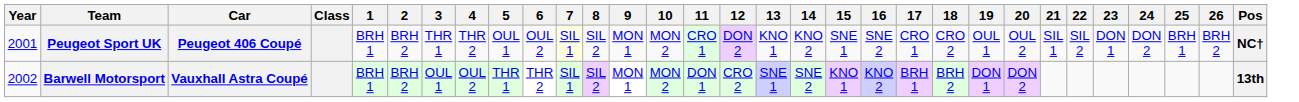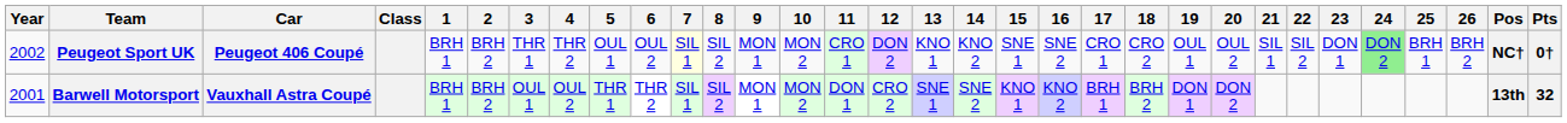 <table class="wikitable" style="text-align:center; font-size:85%">
 <tr>
 <th>Year</th>
 <th>Team</th>
 <th>Car</th>
 <th>Class</th>
 <th>1</th>
 <th>2</th>
 <th>3</th>
 <th>4</th>
 <th>5</th>
 <th>6</th>
 <th>7</th>
 <th>8</th>
 <th>9</th>
 <th>10</th>
 <th>11</th>
 <th>12</th>
 <th>13</th>
 <th>14</th>
 <th>15</th>
 <th>16</th>
 <th>17</th>
 <th>18</th>
 <th>19</th>
 <th>20</th>
 <th>21</th>
 <th>22</th>
 <th>23</th>
 <th>24</th>
 <th>25</th>
 <th>26</th>
 <th>Pos</th>
+<th>Pts</th>
 </tr>
 <tr>
-<td><a href='#'>2001</a></td>
+<td><a href='#'>2002</a></td>
 <th nowrap><a href='#'>Peugeot Sport UK</a></th>
 <th nowrap><a href='#'>Peugeot 406 Coupé</a></th>
 <th><span></span></th>
 <td><a href='#'>BRH<br>1</a></td>
 <td><a href='#'>BRH<br>2</a></td>
 <td><a href='#'>THR<br>1</a></td>
 <td><a href='#'>THR<br>2</a></td>
 <td><a href='#'>OUL<br>1</a></td>
 <td><a href='#'>OUL<br>2</a></td>
 <td style="background: lightyellow;"><a href='#'>SIL<br>1</a></td>
 <td><a href='#'>SIL<br>2</a></td>
 <td><a href='#'>MON<br>1</a></td>
 <td><a href='#'>MON<br>2</a></td>
 <td style="background:#DFFFDF;"><a href='#'>CRO<br>1</a><br></td>
 <td style="background:#EFCFFF;"><a href='#'>DON<br>2</a><br></td>
 <td><a href='#'>KNO<br>1</a></td>
 <td><a href='#'>KNO<br>2</a></td>
 <td><a href='#'>SNE<br>1</a></td>
 <td><a href='#'>SNE<br>2</a></td>
 <td><a href='#'>CRO<br>1</a></td>
 <td><a href='#'>CRO<br>2</a></td>
 <td><a href='#'>OUL<br>1</a></td>
 <td><a href='#'>OUL<br>2</a></td>
 <td><a href='#'>SIL<br>1</a></td>
 <td><a href='#'>SIL<br>2</a></td>
 <td><a href='#'>DON<br>1</a></td>
-<td><a href='#'>DON<br>2</a></td>
+<td style="background: lightgreen;"><a href='#'>DON<br>2</a></td>
 <td><a href='#'>BRH<br>1</a></td>
 <td><a href='#'>BRH<br>2</a></td>
 <th>NC†</th>
+<th>0†</th>
 </tr>
 <tr>
-<td><a href='#'>2002</a></td>
+<td><a href='#'>2001</a></td>
 <th nowrap><a href='#'>Barwell Motorsport</a></th>
 <th nowrap><a href='#'>Vauxhall Astra Coupé</a></th>
 <th><span></span></th>
 <td style="background:#DFFFDF;"><a href='#'>BRH<br>1</a><br></td>
 <td style="background:#DFFFDF;"><a href='#'>BRH<br>2</a><br></td>
 <td style="background:#DFFFDF;"><a href='#'>OUL<br>1</a><br></td>
 <td style="background:#DFFFDF;"><a href='#'>OUL<br>2</a><br></td>
 <td style="background:#DFFFDF;"><a href='#'>THR<br>1</a><br></td>
 <td style="background:#FFFFFF;"><a href='#'>THR<br>2</a><br></td>
 <td style="background:#DFFFDF;"><a href='#'>SIL<br>1</a><br></td>
 <td style="background:#EFCFFF;"><a href='#'>SIL<br>2</a><br></td>
 <td style="background:#FFFFFF;"><a href='#'>MON<br>1</a><br></td>
 <td style="background:#DFFFDF;"><a href='#'>MON<br>2</a><br></td>
 <td style="background:#DFFFDF;"><a href='#'>DON<br>1</a><br></td>
 <td style="background:#DFFFDF;"><a href='#'>CRO<br>2</a><br></td>
 <td style="background:#CFCFFF;"><a href='#'>SNE<br>1</a><br></td>
 <td style="background:#DFFFDF;"><a href='#'>SNE<br>2</a><br></td>
 <td style="background:#EFCFFF;"><a href='#'>KNO<br>1</a><br></td>
 <td style="background:#CFCFFF;"><a href='#'>KNO<br>2</a><br></td>
 <td style="background:#EFCFFF;"><a href='#'>BRH<br>1</a><br></td>
 <td style="background:#DFFFDF;"><a href='#'>BRH<br>2</a><br></td>
 <td style="background:#EFCFFF;"><a href='#'>DON<br>1</a><br></td>
 <td style="background:#EFCFFF;"><a href='#'>DON<br>2</a><br></td>
 <td></td>
 <td></td>
 <td></td>
 <td></td>
 <td></td>
 <td></td>
 <th>13th</th>
+<th>32</th>
 </tr>
 </table>
